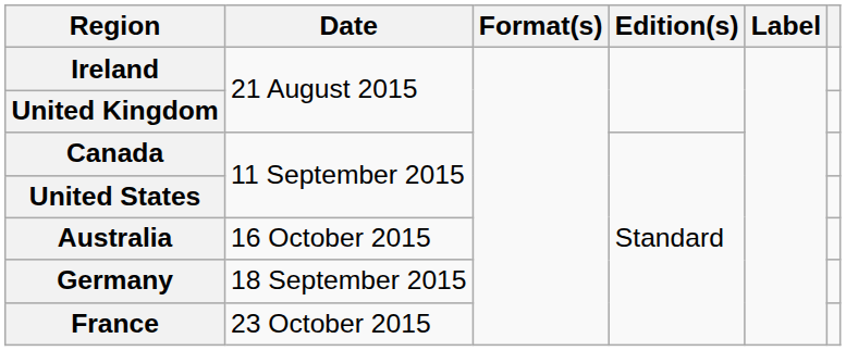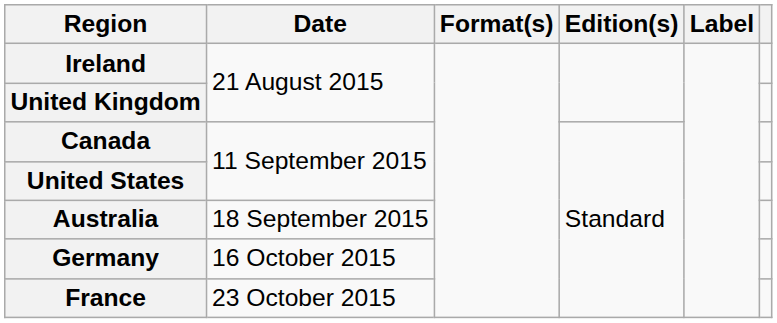 <table class="wikitable plainrowheaders">
 <tr>
 <th scope="col">Region</th>
 <th scope="col">Date</th>
 <th scope="col">Format(s)</th>
 <th scope="col">Edition(s)</th>
 <th scope="col">Label</th>
 <th scope="col"></th>
 </tr>
 <tr>
 <th scope="row">Ireland</th>
 <td rowspan="2">21 August 2015</td>
 <td rowspan="7"></td>
 <td rowspan="2"></td>
 <td rowspan="7"></td>
 <td></td>
 </tr>
 <tr>
 <th scope="row">United Kingdom</th>
 <td></td>
 </tr>
 <tr>
 <th scope="row">Canada</th>
 <td rowspan="2">11 September 2015</td>
 <td rowspan="5">Standard</td>
 <td></td>
 </tr>
 <tr>
 <th scope="row">United States</th>
 <td></td>
 </tr>
 <tr>
 <th scope="row">Australia</th>
-<td>16 October 2015</td>
+<td>18 September 2015</td>
 <td></td>
 </tr>
 <tr>
 <th scope="row">Germany</th>
-<td>18 September 2015</td>
+<td>16 October 2015</td>
 <td></td>
 </tr>
 <tr>
 <th scope="row">France</th>
 <td>23 October 2015</td>
 <td></td>
 </tr>
 </table>
